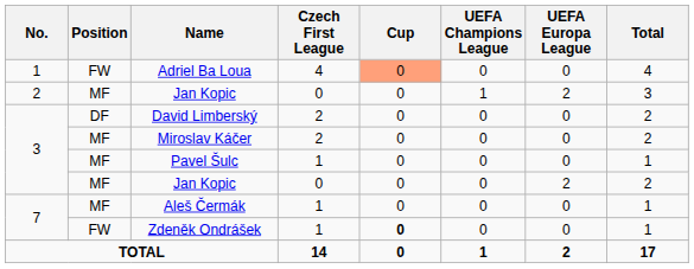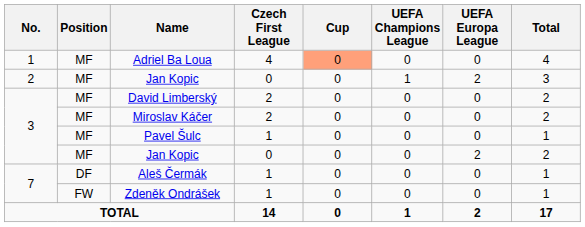 <table class="wikitable" style="font-size: 95%; text-align: center;">
 <tr>
 <th width=60>No.</th>
 <th width=60>Position</th>
 <th width=150>Name</th>
 <th width=80>Czech First League</th>
 <th width=80>Cup</th>
 <th width=80>UEFA Champions League</th>
 <th width=80>UEFA Europa League</th>
 <th width=80>Total</th>
 </tr>
 <tr>
 <td rowspan="1">1</td>
-<td>FW</td>
+<td>MF</td>
 <td><a href='#'>Adriel Ba Loua</a></td>
 <td>4</td>
 <td style="background: lightsalmon;">0</td>
 <td>0</td>
 <td>0</td>
 <td>4</td>
 </tr>
 <tr>
 <td rowspan="1">2</td>
 <td>MF</td>
 <td><a href='#'>Jan Kopic</a></td>
 <td>0</td>
 <td>0</td>
 <td>1</td>
 <td>2</td>
 <td>3</td>
 </tr>
 <tr>
 <td rowspan=4>3</td>
-<td>DF</td>
+<td>MF</td>
 <td><a href='#'>David Limberský</a></td>
 <td>2</td>
 <td>0</td>
 <td>0</td>
 <td>0</td>
 <td>2</td>
 </tr>
 <tr>
 <td>MF</td>
 <td><a href='#'>Miroslav Káčer</a></td>
 <td>2</td>
 <td>0</td>
 <td>0</td>
 <td>0</td>
 <td>2</td>
 </tr>
 <tr>
 <td>MF</td>
 <td><a href='#'>Pavel Šulc</a></td>
 <td>1</td>
 <td>0</td>
 <td>0</td>
 <td>0</td>
 <td>1</td>
 </tr>
 <tr>
 <td>MF</td>
 <td><a href='#'>Jan Kopic</a></td>
 <td>0</td>
 <td>0</td>
 <td>0</td>
 <td>2</td>
 <td>2</td>
 </tr>
 <tr>
 <td rowspan="2">7</td>
-<td>MF</td>
+<td>DF</td>
 <td><a href='#'>Aleš Čermák</a></td>
 <td>1</td>
 <td>0</td>
 <td>0</td>
 <td>0</td>
 <td>1</td>
 </tr>
 <tr>
 <td>FW</td>
 <td><a href='#'>Zdeněk Ondrášek</a></td>
 <td>1</td>
-<td><strong>0</strong></td>
+<td>0</td>
 <td>0</td>
 <td>0</td>
 <td>1</td>
 </tr>
 <tr>
 <td colspan="3"><strong>TOTAL</strong></td>
 <td><strong>14</strong></td>
 <td><strong>0</strong></td>
 <td><strong>1</strong></td>
 <td><strong>2</strong></td>
 <td><strong>17</strong></td>
 </tr>
 </table>
